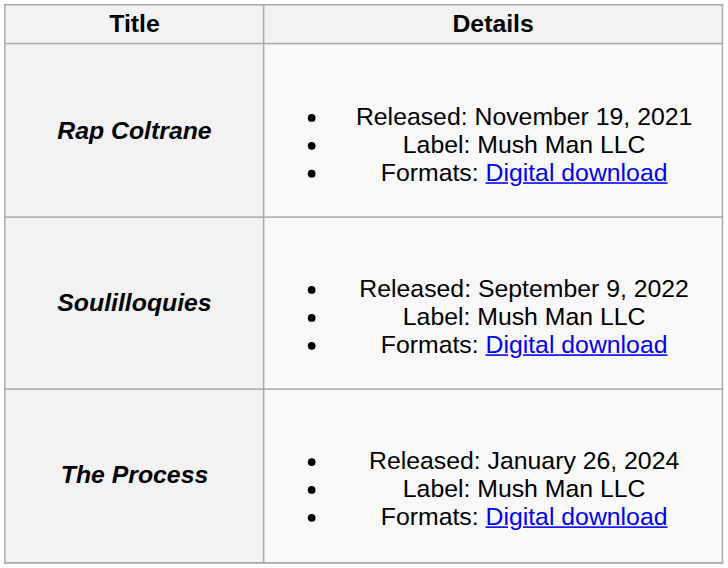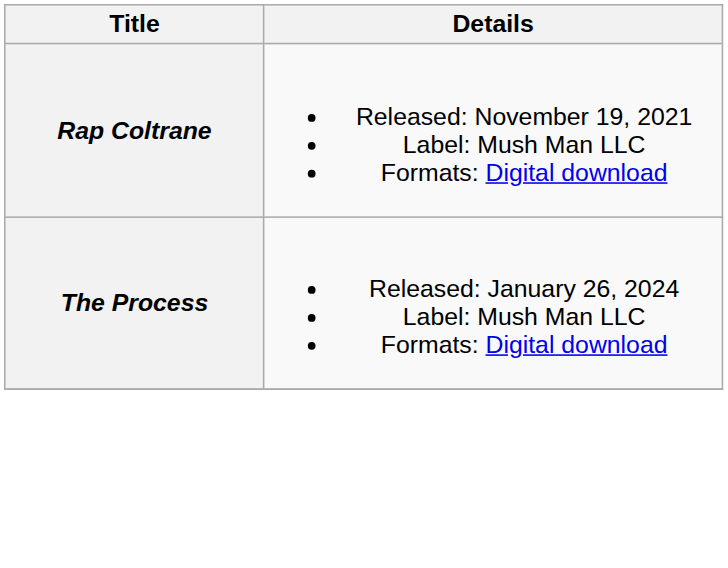 <table class="wikitable plainrowheaders" style="text-align:center;">
 <tr>
 <th scope="col" style="width:10em;">Title</th>
 <th scope="col" style="width:18em;">Details</th>
 </tr>
 <tr>
 <th scope="row"><em>Rap Coltrane</em></th>
 <td><br><ul><li>Released: November 19, 2021</li><li>Label: Mush Man LLC</li><li>Formats: <a href='#'>Digital download</a></li></ul></td>
 </tr>
 <tr>
-<th scope="row"><em>Soulilloquies</em></th>
-<td><br><ul><li>Released: September 9, 2022</li><li>Label: Mush Man LLC</li><li>Formats: <a href='#'>Digital download</a></li></ul></td>
-</tr>
-<tr>
 <th scope="row"><em>The Process</em></th>
 <td><br><ul><li>Released: January 26, 2024</li><li>Label: Mush Man LLC</li><li>Formats: <a href='#'>Digital download</a></li></ul></td>
 </tr>
 <tr>
 </tr>
 </table>
